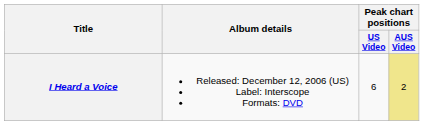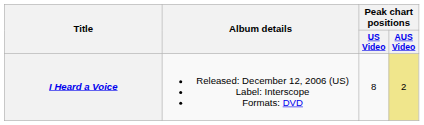 <table class="wikitable plainrowheaders" style="text-align:center;">
 <tr>
 <th scope="col" rowspan="2" style="width:16em;">Title</th>
 <th scope="col" rowspan="2" style="width:20em;">Album details</th>
 <th colspan="2">Peak chart positions</th>
 </tr>
 <tr>
 <th scope="col" style="width:3em;font-size:90%;"><a href='#'>US<br>Video</a><br></th>
 <th scope="col" style="width:3em;font-size:90%;"><a href='#'>AUS<br>Video</a><br></th>
 </tr>
 <tr>
 <th scope="row"><em><a href='#'>I Heard a Voice</a></em></th>
 <td><br><ul><li>Released: December 12, 2006 <span>(US)</span></li><li>Label: Interscope</li><li>Formats: <a href='#'>DVD</a></li></ul></td>
-<td>6</td>
+<td>8</td>
 <td style="background: khaki;">2</td>
 </tr>
 </table>
